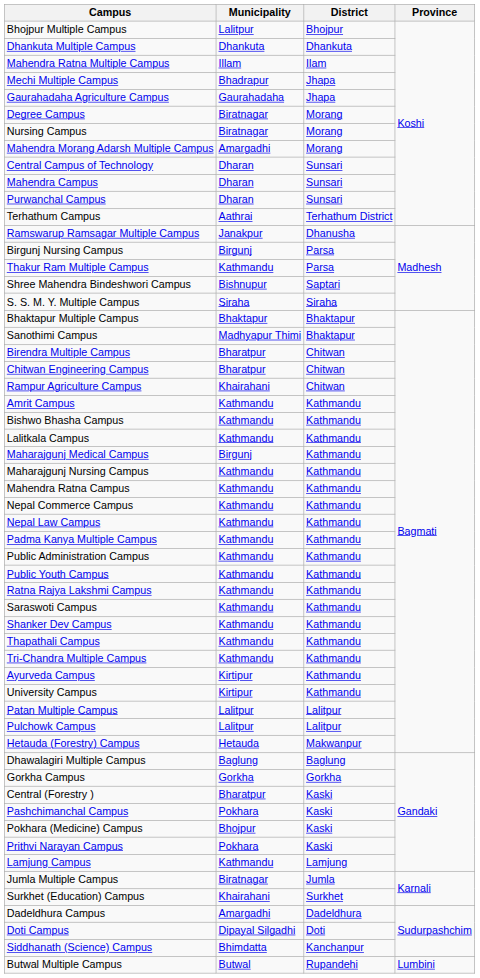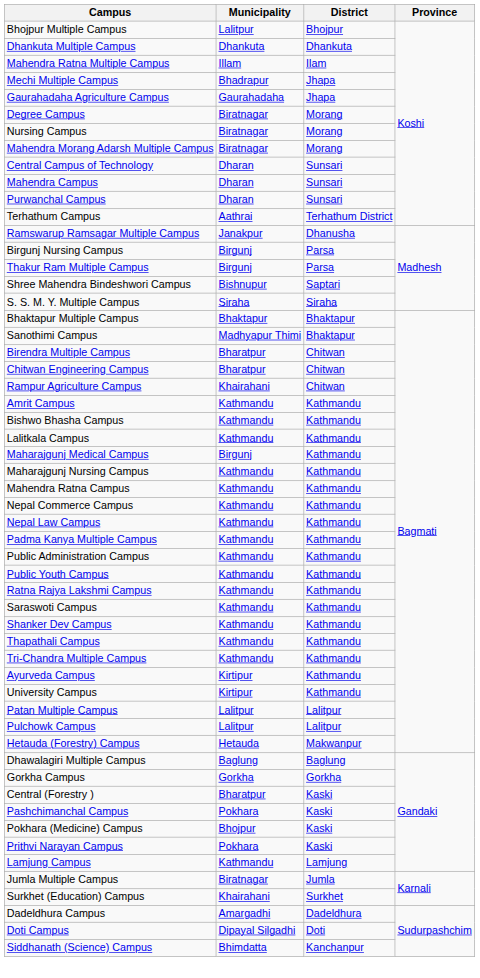 <table class="wikitable sortable">
 <tr>
 <th>Campus</th>
 <th>Municipality</th>
 <th>District</th>
 <th>Province</th>
 </tr>
 <tr>
 <td>Bhojpur Multiple Campus</td>
 <td><a href='#'>Lalitpur</a></td>
 <td><a href='#'>Bhojpur</a></td>
 <td rowspan="12"><a href='#'>Koshi</a></td>
 </tr>
 <tr>
 <td><a href='#'>Dhankuta Multiple Campus</a></td>
 <td><a href='#'>Dhankuta</a></td>
 <td><a href='#'>Dhankuta</a></td>
 </tr>
 <tr>
 <td><a href='#'>Mahendra Ratna Multiple Campus</a></td>
 <td><a href='#'>Illam</a></td>
 <td><a href='#'>Ilam</a></td>
 </tr>
 <tr>
 <td><a href='#'>Mechi Multiple Campus</a></td>
 <td><a href='#'>Bhadrapur</a></td>
 <td><a href='#'>Jhapa</a></td>
 </tr>
 <tr>
 <td><a href='#'>Gaurahadaha Agriculture Campus</a></td>
 <td><a href='#'>Gaurahadaha</a></td>
 <td><a href='#'>Jhapa</a></td>
 </tr>
 <tr>
 <td><a href='#'>Degree Campus</a></td>
 <td><a href='#'>Biratnagar</a></td>
 <td><a href='#'>Morang</a></td>
 </tr>
 <tr>
 <td>Nursing Campus</td>
 <td><a href='#'>Biratnagar</a></td>
 <td><a href='#'>Morang</a></td>
 </tr>
 <tr>
 <td><a href='#'>Mahendra Morang Adarsh Multiple Campus</a></td>
-<td><a href='#'>Amargadhi</a></td>
+<td><a href='#'>Biratnagar</a></td>
 <td><a href='#'>Morang</a></td>
 </tr>
 <tr>
 <td><a href='#'>Central Campus of Technology</a></td>
 <td><a href='#'>Dharan</a></td>
 <td><a href='#'>Sunsari</a></td>
 </tr>
 <tr>
 <td><a href='#'>Mahendra Campus</a></td>
 <td><a href='#'>Dharan</a></td>
 <td><a href='#'>Sunsari</a></td>
 </tr>
 <tr>
 <td><a href='#'>Purwanchal Campus</a></td>
 <td><a href='#'>Dharan</a></td>
 <td><a href='#'>Sunsari</a></td>
 </tr>
 <tr>
 <td>Terhathum Campus</td>
 <td><a href='#'>Aathrai</a></td>
 <td><a href='#'>Terhathum District</a></td>
 </tr>
 <tr>
 <td><a href='#'>Ramswarup Ramsagar Multiple Campus</a></td>
 <td><a href='#'>Janakpur</a></td>
 <td><a href='#'>Dhanusha</a></td>
 <td rowspan="5"><a href='#'>Madhesh</a></td>
 </tr>
 <tr>
 <td>Birgunj Nursing Campus</td>
 <td><a href='#'>Birgunj</a></td>
 <td><a href='#'>Parsa</a></td>
 </tr>
 <tr>
 <td><a href='#'>Thakur Ram Multiple Campus</a></td>
-<td><a href='#'>Kathmandu</a></td>
+<td><a href='#'>Birgunj</a></td>
 <td><a href='#'>Parsa</a></td>
 </tr>
 <tr>
 <td>Shree Mahendra Bindeshwori Campus</td>
 <td><a href='#'>Bishnupur</a></td>
 <td><a href='#'>Saptari</a></td>
 </tr>
 <tr>
 <td>S. S. M. Y. Multiple Campus</td>
 <td><a href='#'>Siraha</a></td>
 <td><a href='#'>Siraha</a></td>
 </tr>
 <tr>
 <td>Bhaktapur Multiple Campus</td>
 <td><a href='#'>Bhaktapur</a></td>
 <td><a href='#'>Bhaktapur</a></td>
 <td rowspan="26"><a href='#'>Bagmati</a></td>
 </tr>
 <tr>
 <td>Sanothimi Campus</td>
 <td><a href='#'>Madhyapur Thimi</a></td>
 <td><a href='#'>Bhaktapur</a></td>
 </tr>
 <tr>
 <td><a href='#'>Birendra Multiple Campus</a></td>
 <td><a href='#'>Bharatpur</a></td>
 <td><a href='#'>Chitwan</a></td>
 </tr>
 <tr>
 <td><a href='#'>Chitwan Engineering Campus</a></td>
 <td><a href='#'>Bharatpur</a></td>
 <td><a href='#'>Chitwan</a></td>
 </tr>
 <tr>
 <td><a href='#'>Rampur Agriculture Campus</a></td>
 <td><a href='#'>Khairahani</a></td>
 <td><a href='#'>Chitwan</a></td>
 </tr>
 <tr>
 <td><a href='#'>Amrit Campus</a></td>
 <td><a href='#'>Kathmandu</a></td>
 <td><a href='#'>Kathmandu</a></td>
 </tr>
 <tr>
 <td>Bishwo Bhasha Campus</td>
 <td><a href='#'>Kathmandu</a></td>
 <td><a href='#'>Kathmandu</a></td>
 </tr>
 <tr>
 <td>Lalitkala Campus</td>
 <td><a href='#'>Kathmandu</a></td>
 <td><a href='#'>Kathmandu</a></td>
 </tr>
 <tr>
 <td><a href='#'>Maharajgunj Medical Campus</a></td>
 <td><a href='#'>Birgunj</a></td>
 <td><a href='#'>Kathmandu</a></td>
 </tr>
 <tr>
 <td>Maharajgunj Nursing Campus</td>
 <td><a href='#'>Kathmandu</a></td>
 <td><a href='#'>Kathmandu</a></td>
 </tr>
 <tr>
 <td>Mahendra Ratna Campus</td>
 <td><a href='#'>Kathmandu</a></td>
 <td><a href='#'>Kathmandu</a></td>
 </tr>
 <tr>
 <td>Nepal Commerce Campus</td>
 <td><a href='#'>Kathmandu</a></td>
 <td><a href='#'>Kathmandu</a></td>
 </tr>
 <tr>
 <td><a href='#'>Nepal Law Campus</a></td>
 <td><a href='#'>Kathmandu</a></td>
 <td><a href='#'>Kathmandu</a></td>
 </tr>
 <tr>
 <td><a href='#'>Padma Kanya Multiple Campus</a></td>
 <td><a href='#'>Kathmandu</a></td>
 <td><a href='#'>Kathmandu</a></td>
 </tr>
 <tr>
 <td>Public Administration Campus</td>
 <td><a href='#'>Kathmandu</a></td>
 <td><a href='#'>Kathmandu</a></td>
 </tr>
 <tr>
 <td><a href='#'>Public Youth Campus</a></td>
 <td><a href='#'>Kathmandu</a></td>
 <td><a href='#'>Kathmandu</a></td>
 </tr>
 <tr>
 <td><a href='#'>Ratna Rajya Lakshmi Campus</a></td>
 <td><a href='#'>Kathmandu</a></td>
 <td><a href='#'>Kathmandu</a></td>
 </tr>
 <tr>
 <td>Saraswoti Campus</td>
 <td><a href='#'>Kathmandu</a></td>
 <td><a href='#'>Kathmandu</a></td>
 </tr>
 <tr>
 <td><a href='#'>Shanker Dev Campus</a></td>
 <td><a href='#'>Kathmandu</a></td>
 <td><a href='#'>Kathmandu</a></td>
 </tr>
 <tr>
 <td><a href='#'>Thapathali Campus</a></td>
 <td><a href='#'>Kathmandu</a></td>
 <td><a href='#'>Kathmandu</a></td>
 </tr>
 <tr>
 <td><a href='#'>Tri-Chandra Multiple Campus</a></td>
 <td><a href='#'>Kathmandu</a></td>
 <td><a href='#'>Kathmandu</a></td>
 </tr>
 <tr>
 <td><a href='#'>Ayurveda Campus</a></td>
 <td><a href='#'>Kirtipur</a></td>
 <td><a href='#'>Kathmandu</a></td>
 </tr>
 <tr>
 <td>University Campus</td>
 <td><a href='#'>Kirtipur</a></td>
 <td><a href='#'>Kathmandu</a></td>
 </tr>
 <tr>
 <td><a href='#'>Patan Multiple Campus</a></td>
 <td><a href='#'>Lalitpur</a></td>
 <td><a href='#'>Lalitpur</a></td>
 </tr>
 <tr>
 <td><a href='#'>Pulchowk Campus</a></td>
 <td><a href='#'>Lalitpur</a></td>
 <td><a href='#'>Lalitpur</a></td>
 </tr>
 <tr>
 <td><a href='#'>Hetauda (Forestry) Campus</a></td>
 <td><a href='#'>Hetauda</a></td>
 <td><a href='#'>Makwanpur</a></td>
 </tr>
 <tr>
 <td>Dhawalagiri Multiple Campus</td>
 <td><a href='#'>Baglung</a></td>
 <td><a href='#'>Baglung</a></td>
 <td rowspan="7"><a href='#'>Gandaki</a></td>
 </tr>
 <tr>
 <td>Gorkha Campus</td>
 <td><a href='#'>Gorkha</a></td>
 <td><a href='#'>Gorkha</a></td>
 </tr>
 <tr>
 <td>Central (Forestry )</td>
 <td><a href='#'>Bharatpur</a></td>
 <td><a href='#'>Kaski</a></td>
 </tr>
 <tr>
 <td><a href='#'>Pashchimanchal Campus</a></td>
 <td><a href='#'>Pokhara</a></td>
 <td><a href='#'>Kaski</a></td>
 </tr>
 <tr>
 <td>Pokhara (Medicine) Campus</td>
 <td><a href='#'>Bhojpur</a></td>
 <td><a href='#'>Kaski</a></td>
 </tr>
 <tr>
 <td><a href='#'>Prithvi Narayan Campus</a></td>
 <td><a href='#'>Pokhara</a></td>
 <td><a href='#'>Kaski</a></td>
 </tr>
 <tr>
 <td><a href='#'>Lamjung Campus</a></td>
 <td><a href='#'>Kathmandu</a></td>
 <td><a href='#'>Lamjung</a></td>
 </tr>
 <tr>
 <td>Jumla Multiple Campus</td>
 <td><a href='#'>Biratnagar</a></td>
 <td><a href='#'>Jumla</a></td>
 <td rowspan="2"><a href='#'>Karnali</a></td>
 </tr>
 <tr>
 <td>Surkhet (Education) Campus</td>
 <td><a href='#'>Khairahani</a></td>
 <td><a href='#'>Surkhet</a></td>
 </tr>
 <tr>
 <td>Dadeldhura Campus</td>
 <td><a href='#'>Amargadhi</a></td>
 <td><a href='#'>Dadeldhura</a></td>
 <td rowspan="3"><a href='#'>Sudurpashchim</a></td>
 </tr>
 <tr>
 <td><a href='#'>Doti Campus</a></td>
 <td><a href='#'>Dipayal Silgadhi</a></td>
 <td><a href='#'>Doti</a></td>
 </tr>
 <tr>
 <td><a href='#'>Siddhanath (Science) Campus</a></td>
 <td><a href='#'>Bhimdatta</a></td>
 <td><a href='#'>Kanchanpur</a></td>
 </tr>
-<tr>
-<td>Butwal Multiple Campus</td>
-<td><a href='#'>Butwal</a></td>
-<td><a href='#'>Rupandehi</a></td>
-<td><a href='#'>Lumbini</a></td>
-</tr>
 </table>
